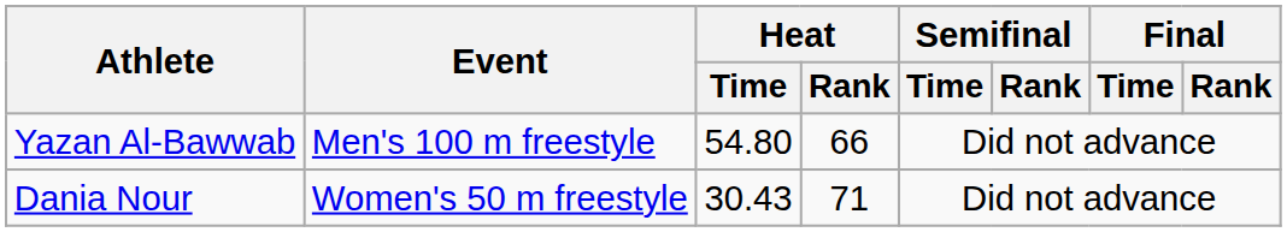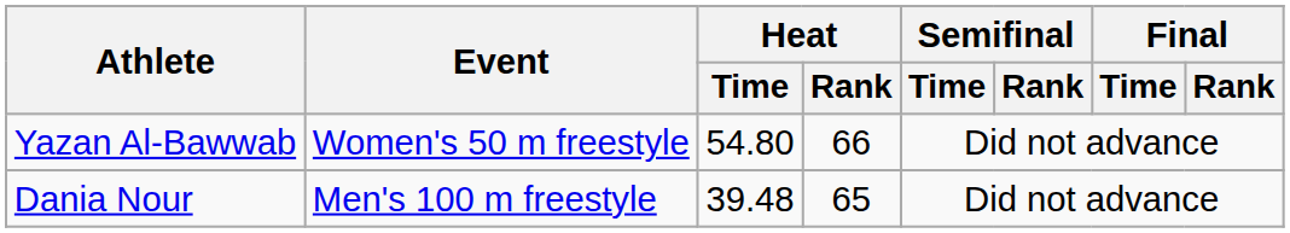 <table class=wikitable style="font-size:90%">
 <tr>
 <th rowspan="2">Athlete</th>
 <th rowspan="2">Event</th>
 <th colspan="2">Heat</th>
 <th colspan="2">Semifinal</th>
 <th colspan="2">Final</th>
 </tr>
 <tr style="font-size:95%">
 <th>Time</th>
 <th>Rank</th>
 <th>Time</th>
 <th>Rank</th>
 <th>Time</th>
 <th>Rank</th>
 </tr>
 <tr align=center>
 <td align=left><a href='#'>Yazan Al-Bawwab</a></td>
-<td align=left><a href='#'>Men's 100 m freestyle</a></td>
+<td align=left><a href='#'>Women's 50 m freestyle</a></td>
 <td>54.80</td>
 <td>66</td>
 <td colspan="4">Did not advance</td>
 </tr>
 <tr align=center>
 <td align=left><a href='#'>Dania Nour</a></td>
-<td align=left><a href='#'>Women's 50 m freestyle</a></td>
-<td>30.43</td>
-<td>71</td>
+<td align=left><a href='#'>Men's 100 m freestyle</a></td>
+<td>39.48</td>
+<td>65</td>
 <td colspan="4">Did not advance</td>
 </tr>
 </table>
